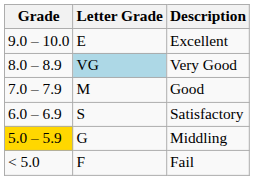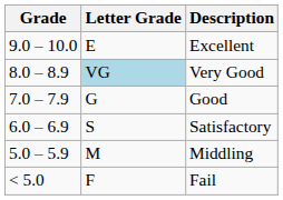 <table class="wikitable">
 <tr>
 <th>Grade</th>
 <th>Letter Grade</th>
 <th>Description</th>
 </tr>
 <tr>
 <td>9.0 – 10.0</td>
 <td style="width:90px;">E</td>
 <td>Excellent</td>
 </tr>
 <tr>
 <td>8.0 – 8.9</td>
 <td style="background: lightblue;">VG</td>
 <td>Very Good</td>
 </tr>
 <tr>
 <td>7.0 – 7.9</td>
-<td>M</td>
+<td>G</td>
 <td>Good</td>
 </tr>
 <tr>
 <td>6.0 – 6.9</td>
 <td>S</td>
 <td>Satisfactory</td>
 </tr>
 <tr>
-<td style="background: gold;">5.0 – 5.9</td>
-<td>G</td>
+<td>5.0 – 5.9</td>
+<td>M</td>
 <td>Middling</td>
 </tr>
 <tr>
 <td>< 5.0</td>
 <td>F</td>
 <td>Fail</td>
 </tr>
 </table>
